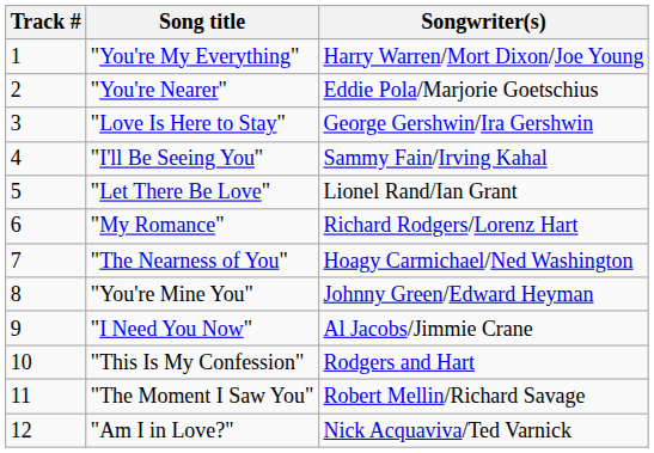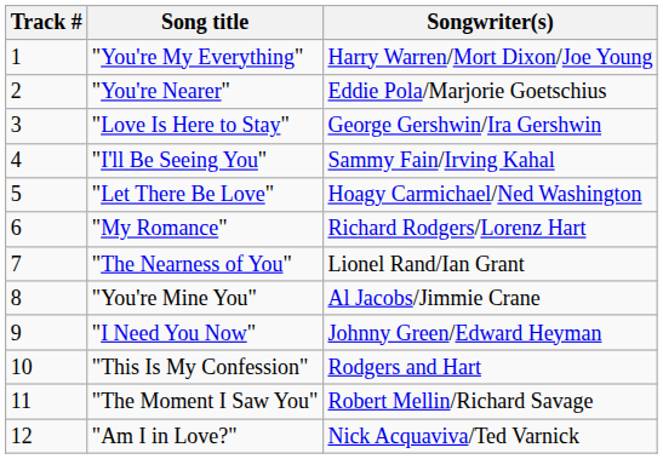 <table class="wikitable">
 <tr>
 <th>Track #</th>
 <th>Song title</th>
 <th>Songwriter(s)</th>
 </tr>
 <tr>
 <td>1</td>
 <td>"<a href='#'>You're My Everything</a>"</td>
 <td><a href='#'>Harry Warren</a>/<a href='#'>Mort Dixon</a>/<a href='#'>Joe Young</a></td>
 </tr>
 <tr>
 <td>2</td>
 <td>"<a href='#'>You're Nearer</a>"</td>
 <td><a href='#'>Eddie Pola</a>/Marjorie Goetschius</td>
 </tr>
 <tr>
 <td>3</td>
 <td>"<a href='#'>Love Is Here to Stay</a>"</td>
 <td><a href='#'>George Gershwin</a>/<a href='#'>Ira Gershwin</a></td>
 </tr>
 <tr>
 <td>4</td>
 <td>"<a href='#'>I'll Be Seeing You</a>"</td>
 <td><a href='#'>Sammy Fain</a>/<a href='#'>Irving Kahal</a></td>
 </tr>
 <tr>
 <td>5</td>
 <td>"<a href='#'>Let There Be Love</a>"</td>
-<td>Lionel Rand/Ian Grant</td>
+<td><a href='#'>Hoagy Carmichael</a>/<a href='#'>Ned Washington</a></td>
 </tr>
 <tr>
 <td>6</td>
 <td>"<a href='#'>My Romance</a>"</td>
 <td><a href='#'>Richard Rodgers</a>/<a href='#'>Lorenz Hart</a></td>
 </tr>
 <tr>
 <td>7</td>
 <td>"<a href='#'>The Nearness of You</a>"</td>
-<td><a href='#'>Hoagy Carmichael</a>/<a href='#'>Ned Washington</a></td>
+<td>Lionel Rand/Ian Grant</td>
 </tr>
 <tr>
 <td>8</td>
 <td>"You're Mine You"</td>
-<td><a href='#'>Johnny Green</a>/<a href='#'>Edward Heyman</a></td>
+<td><a href='#'>Al Jacobs</a>/Jimmie Crane</td>
 </tr>
 <tr>
 <td>9</td>
 <td>"<a href='#'>I Need You Now</a>"</td>
-<td><a href='#'>Al Jacobs</a>/Jimmie Crane</td>
+<td><a href='#'>Johnny Green</a>/<a href='#'>Edward Heyman</a></td>
 </tr>
 <tr>
 <td>10</td>
 <td>"This Is My Confession"</td>
 <td><a href='#'>Rodgers and Hart</a></td>
 </tr>
 <tr>
 <td>11</td>
 <td>"The Moment I Saw You"</td>
 <td><a href='#'>Robert Mellin</a>/Richard Savage</td>
 </tr>
 <tr>
 <td>12</td>
 <td>"Am I in Love?"</td>
 <td><a href='#'>Nick Acquaviva</a>/Ted Varnick</td>
 </tr>
 </table>
